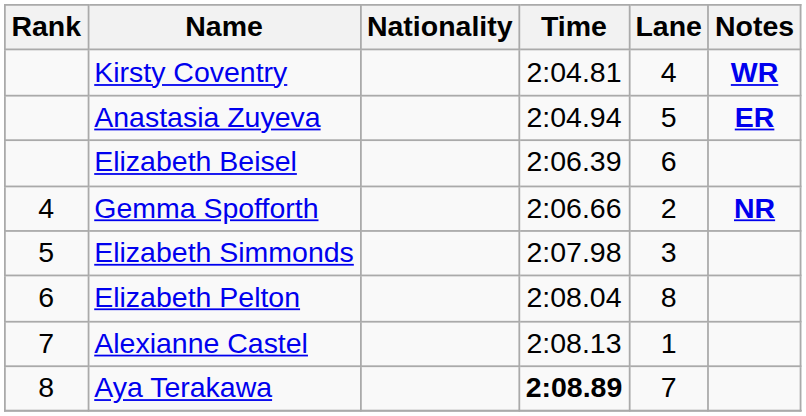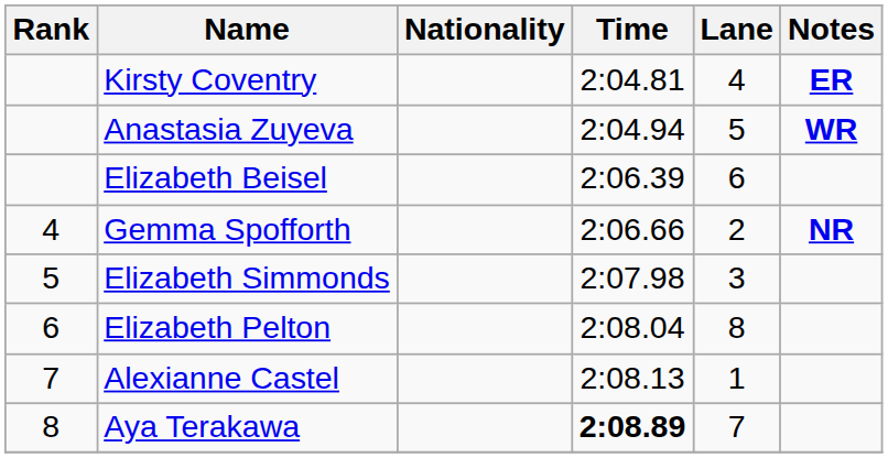 <table class="wikitable sortable" style="text-align:center">
 <tr>
 <th>Rank</th>
 <th>Name</th>
 <th>Nationality</th>
 <th>Time</th>
 <th>Lane</th>
 <th>Notes</th>
 </tr>
 <tr>
 <td></td>
 <td align=left><a href='#'>Kirsty Coventry</a></td>
 <td align=left></td>
 <td>2:04.81</td>
 <td>4</td>
-<td><strong><a href='#'>WR</a></strong></td>
+<td><strong><a href='#'>ER</a></strong></td>
 </tr>
 <tr>
 <td></td>
 <td align=left><a href='#'>Anastasia Zuyeva</a></td>
 <td align=left></td>
 <td>2:04.94</td>
 <td>5</td>
-<td><strong><a href='#'>ER</a></strong></td>
+<td><strong><a href='#'>WR</a></strong></td>
 </tr>
 <tr>
 <td></td>
 <td align=left><a href='#'>Elizabeth Beisel</a></td>
 <td align=left></td>
 <td>2:06.39</td>
 <td>6</td>
 <td></td>
 </tr>
 <tr>
 <td>4</td>
 <td align=left><a href='#'>Gemma Spofforth</a></td>
 <td align=left></td>
 <td>2:06.66</td>
 <td>2</td>
 <td><strong><a href='#'>NR</a></strong></td>
 </tr>
 <tr>
 <td>5</td>
 <td align=left><a href='#'>Elizabeth Simmonds</a></td>
 <td align=left></td>
 <td>2:07.98</td>
 <td>3</td>
 <td></td>
 </tr>
 <tr>
 <td>6</td>
 <td align=left><a href='#'>Elizabeth Pelton</a></td>
 <td align=left></td>
 <td>2:08.04</td>
 <td>8</td>
 <td></td>
 </tr>
 <tr>
 <td>7</td>
 <td align=left><a href='#'>Alexianne Castel</a></td>
 <td align=left></td>
 <td>2:08.13</td>
 <td>1</td>
 <td></td>
 </tr>
 <tr>
 <td>8</td>
 <td align=left><a href='#'>Aya Terakawa</a></td>
 <td align=left></td>
 <td><strong>2:08.89</strong></td>
 <td>7</td>
 <td></td>
 </tr>
 <tr>
 </tr>
 </table>
